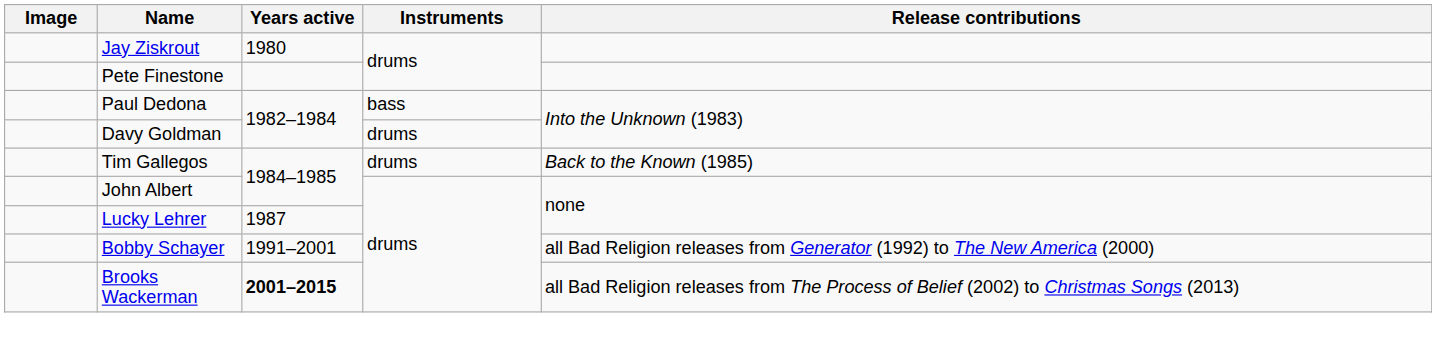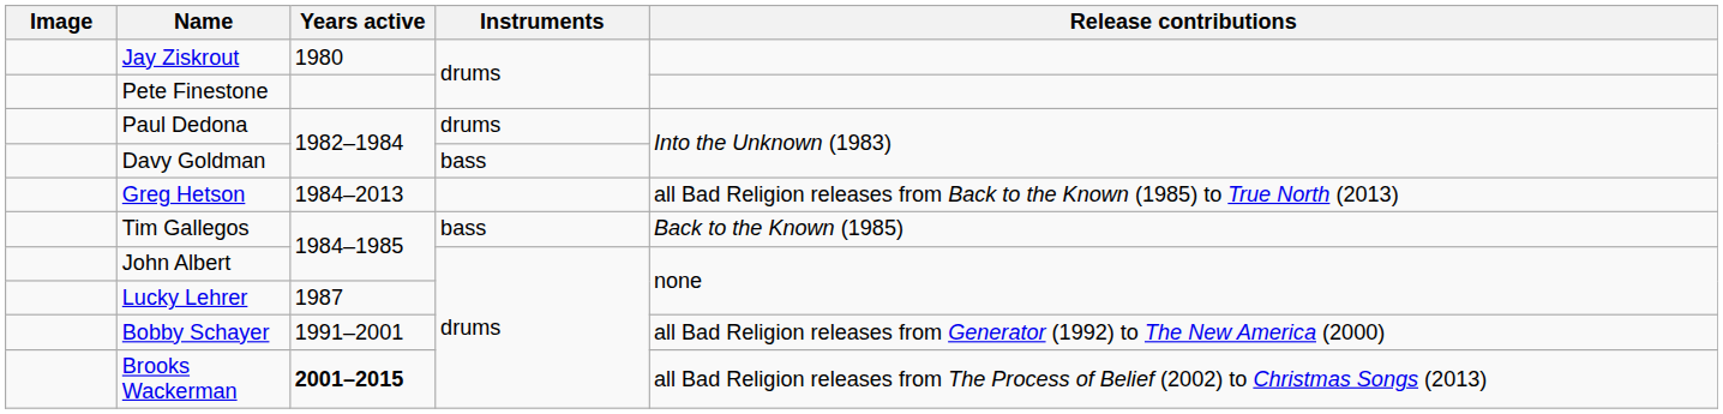 <table class="wikitable" border="1" width=100%>
 <tr>
 <th width="75">Image</th>
 <th width="120">Name</th>
 <th width="100">Years active</th>
 <th width="150">Instruments</th>
 <th>Release contributions</th>
 </tr>
 <tr>
 <td></td>
 <td><a href='#'>Jay Ziskrout</a></td>
 <td>1980</td>
 <td rowspan="2">drums</td>
 <td></td>
 </tr>
 <tr>
 <td></td>
 <td>Pete Finestone</td>
 <td></td>
 <td></td>
 </tr>
 <tr>
 <td></td>
 <td>Paul Dedona</td>
 <td rowspan="2">1982–1984</td>
-<td>bass</td>
+<td>drums</td>
 <td rowspan="2"><em>Into the Unknown</em> (1983)</td>
 </tr>
 <tr>
 <td></td>
 <td>Davy Goldman</td>
-<td>drums</td>
+<td>bass</td>
+</tr>
+<tr>
+<td></td>
+<td><a href='#'>Greg Hetson</a></td>
+<td>1984–2013</td>
+<td></td>
+<td>all Bad Religion releases from <em>Back to the Known</em> (1985) to <em><a href='#'>True North</a></em> (2013)</td>
 </tr>
 <tr>
 <td></td>
 <td>Tim Gallegos</td>
 <td rowspan="2">1984–1985</td>
-<td>drums</td>
+<td>bass</td>
 <td><em>Back to the Known</em> (1985)</td>
 </tr>
 <tr>
 <td></td>
 <td>John Albert</td>
 <td rowspan="4">drums</td>
 <td rowspan="2">none</td>
 </tr>
 <tr>
 <td></td>
 <td><a href='#'>Lucky Lehrer</a></td>
 <td>1987</td>
 </tr>
 <tr>
 <td></td>
 <td><a href='#'>Bobby Schayer</a></td>
 <td>1991–2001</td>
 <td>all Bad Religion releases from <em><a href='#'>Generator</a></em> (1992) to <em><a href='#'>The New America</a></em> (2000)</td>
 </tr>
 <tr>
 <td></td>
 <td><a href='#'>Brooks Wackerman</a></td>
 <td><strong>2001–2015</strong></td>
 <td>all Bad Religion releases from <em>The Process of Belief</em> (2002) to <em><a href='#'>Christmas Songs</a></em> (2013)</td>
 </tr>
 </table>
